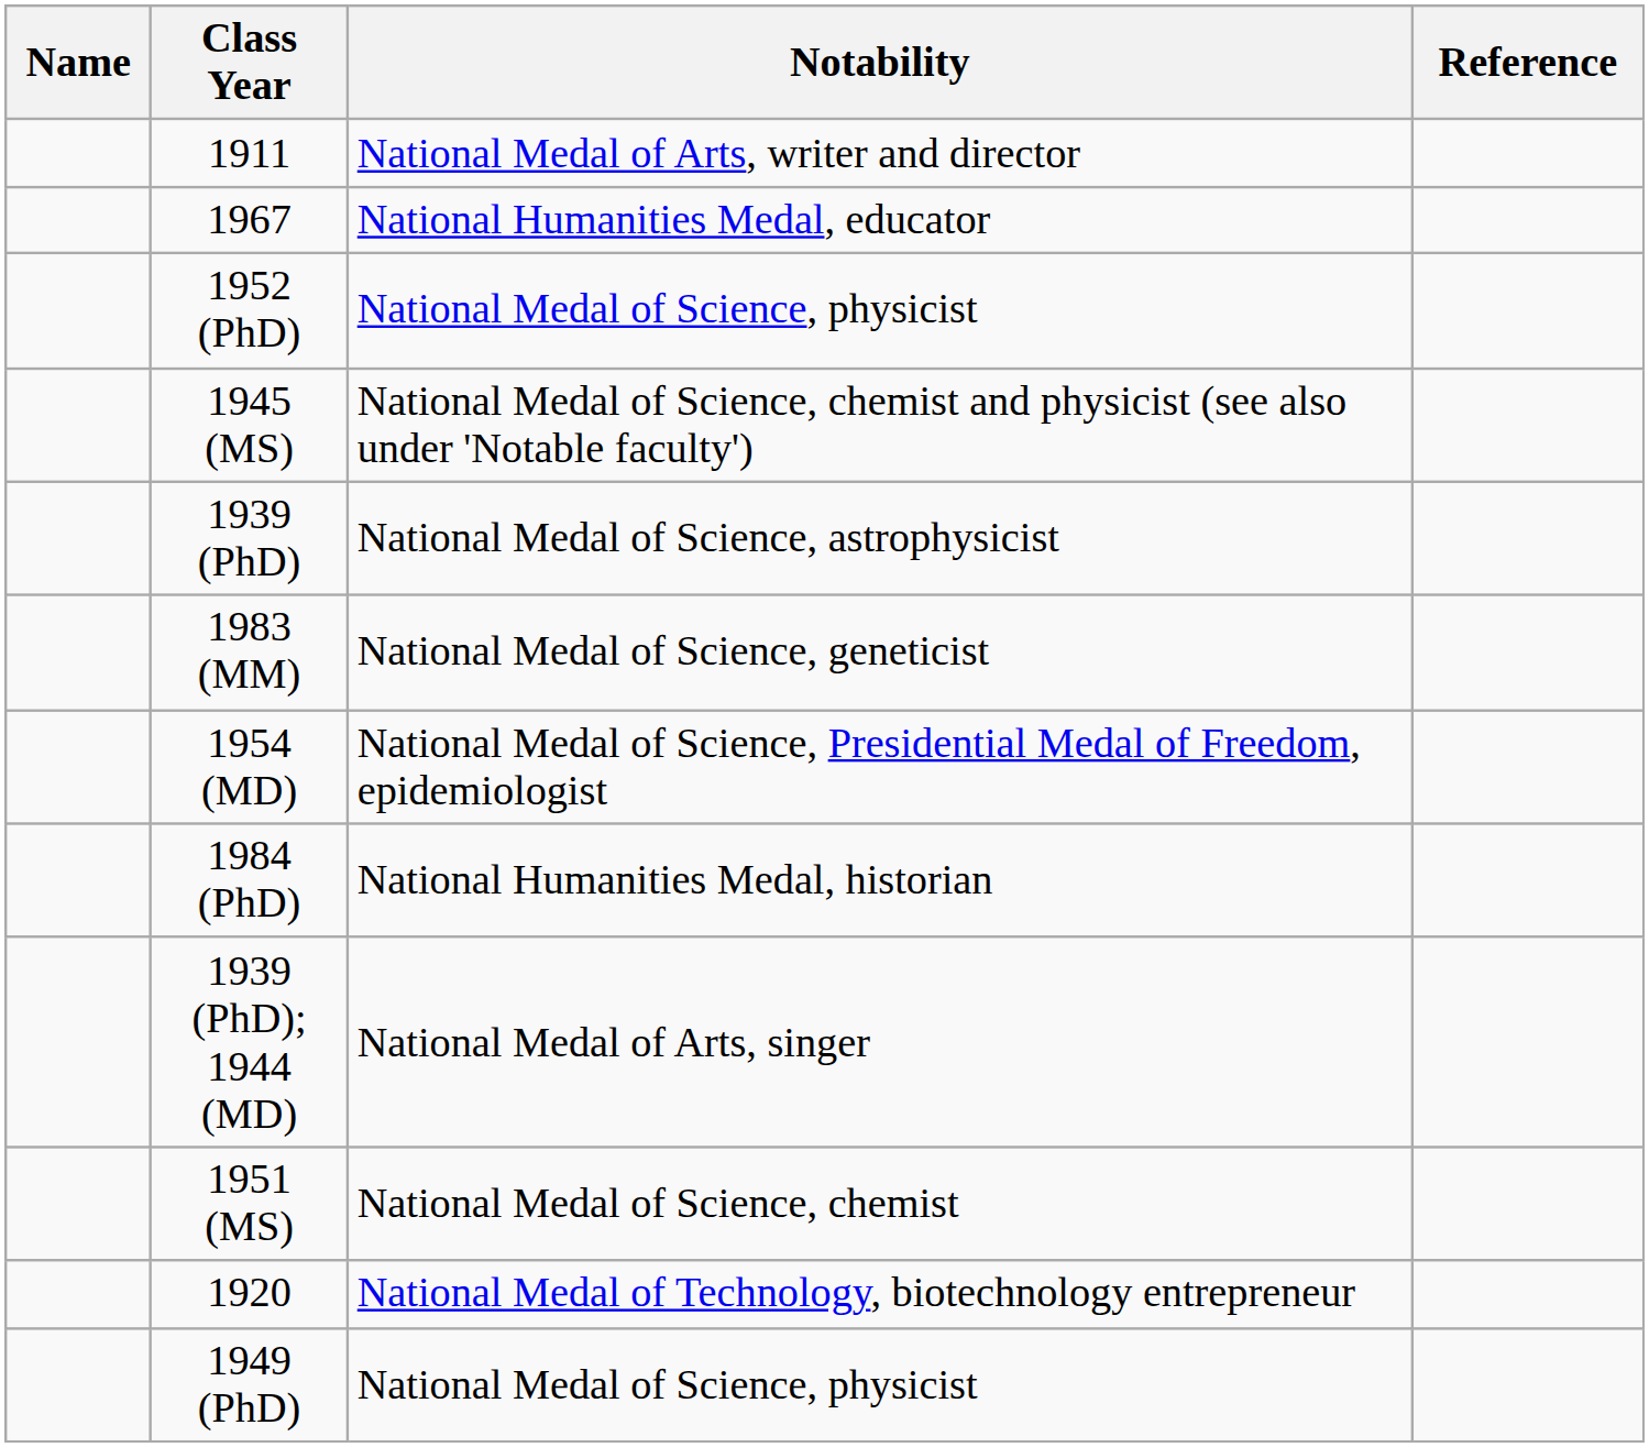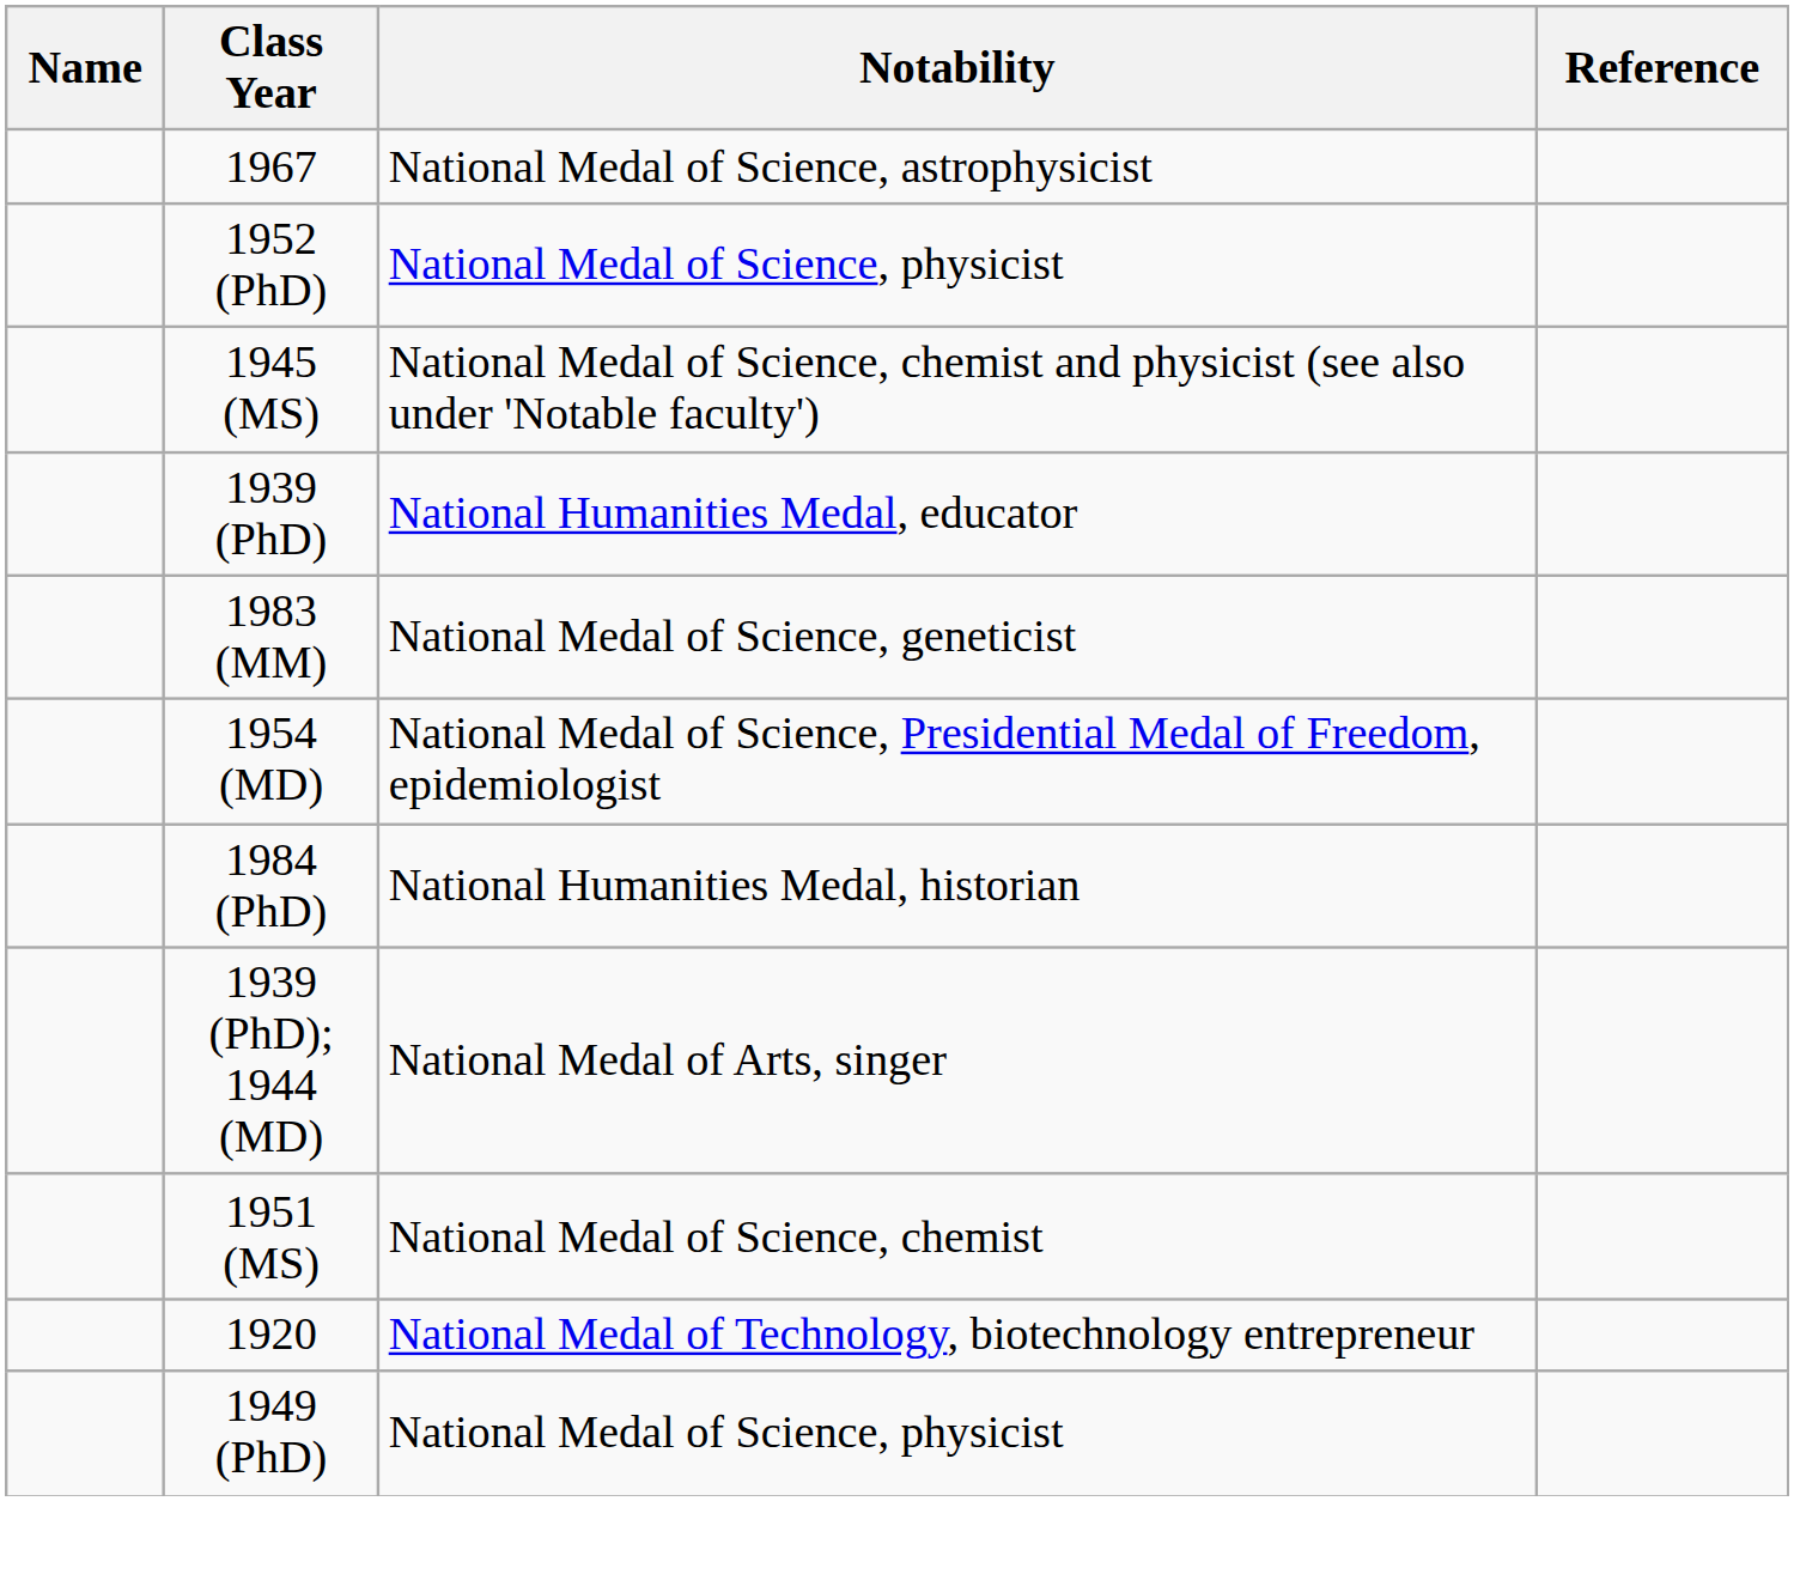 <table class="wikitable sortable" style="width:100%">
 <tr>
 <th style="width:*;">Name</th>
 <th style="width:12%;">Class Year</th>
 <th style="width:65%;" class="unsortable">Notability</th>
 <th style="width:*;" class="unsortable">Reference</th>
 </tr>
 <tr>
 <td></td>
-<td style="text-align:center;">1911</td>
-<td><a href='#'>National Medal of Arts</a>, writer and director</td>
-<td style="text-align:center;"></td>
-</tr>
-<tr>
-<td></td>
 <td style="text-align:center;">1967</td>
-<td><a href='#'>National Humanities Medal</a>, educator</td>
+<td>National Medal of Science, astrophysicist</td>
 <td style="text-align:center;"></td>
 </tr>
 <tr>
 <td></td>
 <td style="text-align:center;">1952 (PhD)</td>
 <td><a href='#'>National Medal of Science</a>, physicist</td>
 <td style="text-align:center;"></td>
 </tr>
 <tr>
 <td></td>
 <td style="text-align:center;">1945 (MS)</td>
 <td>National Medal of Science, chemist and physicist (see also under 'Notable faculty')</td>
 <td style="text-align:center;"></td>
 </tr>
 <tr>
 <td></td>
 <td style="text-align:center;">1939 (PhD)</td>
-<td>National Medal of Science, astrophysicist</td>
+<td><a href='#'>National Humanities Medal</a>, educator</td>
 <td style="text-align:center;"></td>
 </tr>
 <tr>
 <td></td>
 <td style="text-align:center;">1983 (MM)</td>
 <td>National Medal of Science, geneticist</td>
 <td style="text-align:center;"></td>
 </tr>
 <tr>
 <td></td>
 <td style="text-align:center;">1954 (MD)</td>
 <td>National Medal of Science, <a href='#'>Presidential Medal of Freedom</a>, epidemiologist</td>
 <td style="text-align:center;"></td>
 </tr>
 <tr>
 <td></td>
 <td style="text-align:center;">1984 (PhD)</td>
 <td>National Humanities Medal, historian</td>
 <td style="text-align:center;"></td>
 </tr>
 <tr>
 <td></td>
 <td style="text-align:center;">1939 (PhD); 1944 (MD)</td>
 <td>National Medal of Arts, singer</td>
 <td style="text-align:center;"></td>
 </tr>
 <tr>
 <td></td>
 <td style="text-align:center;">1951 (MS)</td>
 <td>National Medal of Science, chemist</td>
 <td style="text-align:center;"></td>
 </tr>
 <tr>
 <td></td>
 <td style="text-align:center;">1920</td>
 <td><a href='#'>National Medal of Technology</a>, biotechnology entrepreneur</td>
 <td style="text-align:center;"></td>
 </tr>
 <tr>
 <td></td>
 <td style="text-align:center;">1949 (PhD)</td>
 <td>National Medal of Science, physicist</td>
 <td style="text-align:center;"></td>
 </tr>
 </table>
